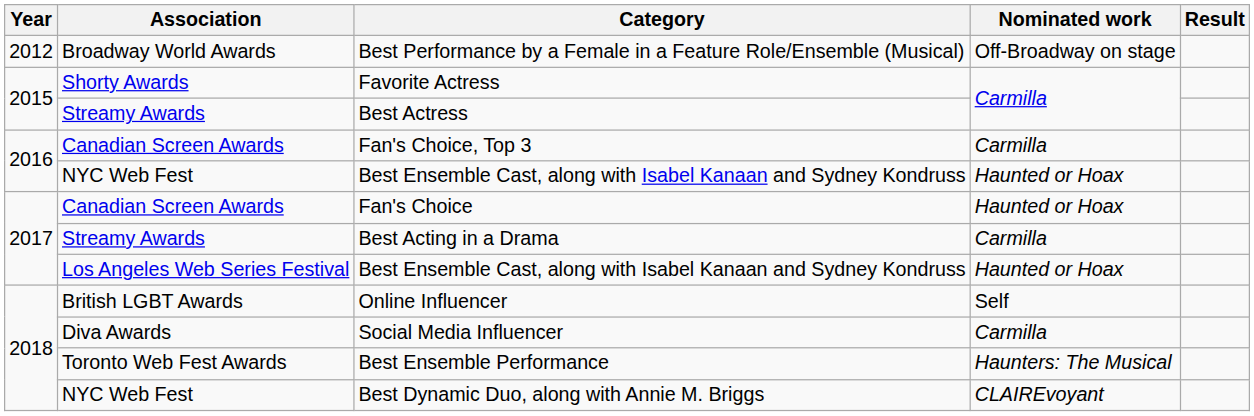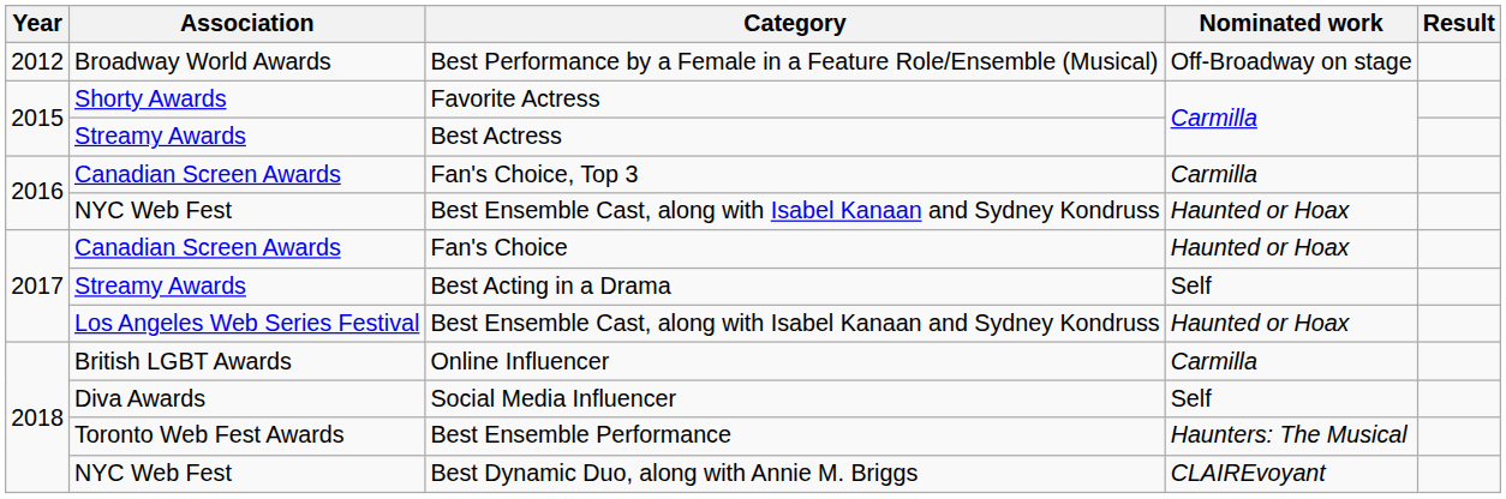 <table class="wikitable sortable">
 <tr>
 <th>Year</th>
 <th>Association</th>
 <th>Category</th>
 <th>Nominated work</th>
 <th>Result</th>
 </tr>
 <tr>
 <td>2012</td>
 <td>Broadway World Awards</td>
 <td>Best Performance by a Female in a Feature Role/Ensemble (Musical)</td>
 <td rowspan=1>Off-Broadway on stage</td>
 <td></td>
 </tr>
 <tr>
 <td rowspan=2>2015</td>
 <td><a href='#'>Shorty Awards</a></td>
 <td>Favorite Actress</td>
 <td rowspan="2"><a href='#'><em>Carmilla</em></a></td>
 <td></td>
 </tr>
 <tr>
 <td><a href='#'>Streamy Awards</a></td>
 <td>Best Actress</td>
 <td></td>
 </tr>
 <tr>
 <td rowspan=2>2016</td>
 <td><a href='#'>Canadian Screen Awards</a></td>
 <td>Fan's Choice, Top 3</td>
 <td><em>Carmilla</em></td>
 <td></td>
 </tr>
 <tr>
 <td>NYC Web Fest</td>
 <td>Best Ensemble Cast, along with <a href='#'>Isabel Kanaan</a> and Sydney Kondruss</td>
 <td><em>Haunted or Hoax</em></td>
 <td></td>
 </tr>
 <tr>
 <td rowspan=3>2017</td>
 <td><a href='#'>Canadian Screen Awards</a></td>
 <td>Fan's Choice</td>
 <td><em>Haunted or Hoax</em></td>
 <td></td>
 </tr>
 <tr>
 <td><a href='#'>Streamy Awards</a></td>
 <td>Best Acting in a Drama</td>
-<td><em>Carmilla</em></td>
+<td>Self</td>
 <td></td>
 </tr>
 <tr>
 <td><a href='#'>Los Angeles Web Series Festival</a></td>
 <td>Best Ensemble Cast, along with Isabel Kanaan and Sydney Kondruss</td>
 <td><em>Haunted or Hoax</em></td>
 <td></td>
 </tr>
 <tr>
 <td rowspan=4>2018</td>
 <td>British LGBT Awards</td>
 <td>Online Influencer</td>
-<td>Self</td>
+<td><em>Carmilla</em></td>
 <td></td>
 </tr>
 <tr>
 <td>Diva Awards</td>
 <td>Social Media Influencer</td>
-<td><em>Carmilla</em></td>
+<td>Self</td>
 <td></td>
 </tr>
 <tr>
 <td>Toronto Web Fest Awards</td>
 <td>Best Ensemble Performance</td>
 <td><em>Haunters: The Musical</em></td>
 <td></td>
 </tr>
 <tr>
 <td>NYC Web Fest</td>
 <td>Best Dynamic Duo, along with Annie M. Briggs</td>
 <td><em>CLAIREvoyant</em></td>
 <td></td>
 </tr>
 </table>
